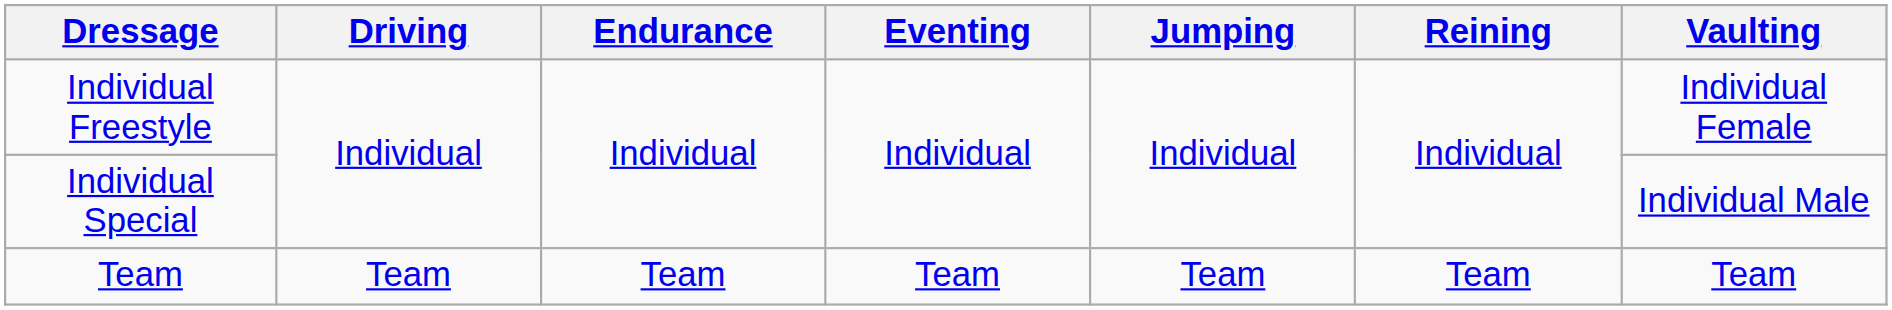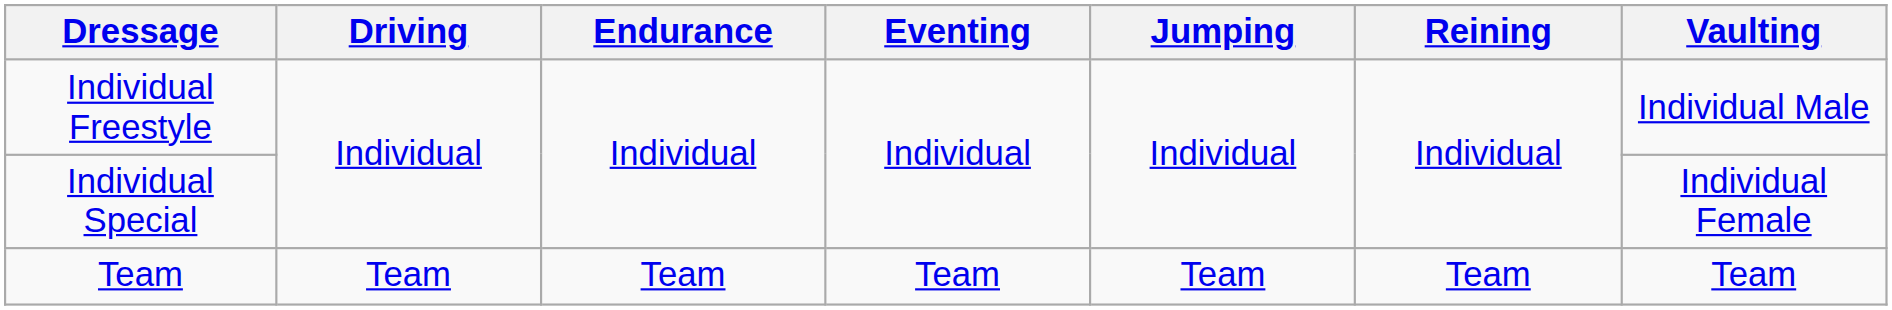 <table class="wikitable">
 <tr>
 <th width=175><a href='#'>Dressage</a></th>
 <th width=175><a href='#'>Driving</a></th>
 <th width=175><a href='#'>Endurance</a></th>
 <th width=175><a href='#'>Eventing</a></th>
 <th width=175><a href='#'>Jumping</a></th>
 <th width=175><a href='#'>Reining</a></th>
 <th width=175><a href='#'>Vaulting</a></th>
 </tr>
 <tr>
 <td align="center"><a href='#'>Individual Freestyle</a></td>
 <td rowspan="2" align="center"><a href='#'>Individual</a></td>
 <td rowspan="2" align="center"><a href='#'>Individual</a></td>
 <td rowspan="2" align="center"><a href='#'>Individual</a></td>
 <td rowspan="2" align="center"><a href='#'>Individual</a></td>
 <td rowspan="2" align="center"><a href='#'>Individual</a></td>
-<td align="center"><a href='#'>Individual Female</a></td>
+<td align="center"><a href='#'>Individual Male</a></td>
 </tr>
 <tr>
 <td align="center"><a href='#'>Individual Special</a></td>
-<td align="center"><a href='#'>Individual Male</a></td>
+<td align="center"><a href='#'>Individual Female</a></td>
 </tr>
 <tr>
 <td align="center"><a href='#'>Team</a></td>
 <td align="center"><a href='#'>Team</a></td>
 <td align="center"><a href='#'>Team</a></td>
 <td align="center"><a href='#'>Team</a></td>
 <td align="center"><a href='#'>Team</a></td>
 <td align="center"><a href='#'>Team</a></td>
 <td align="center"><a href='#'>Team</a></td>
 </tr>
 </table>
